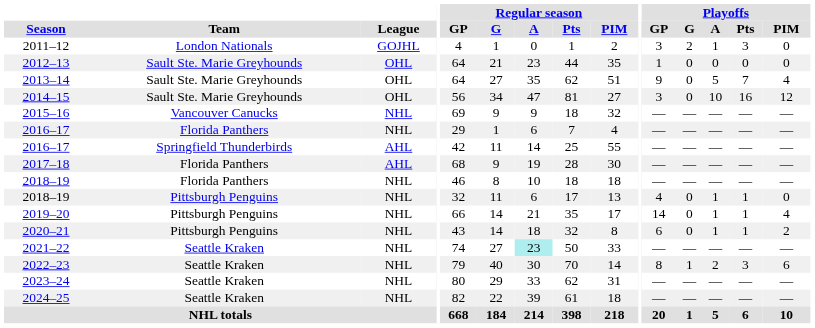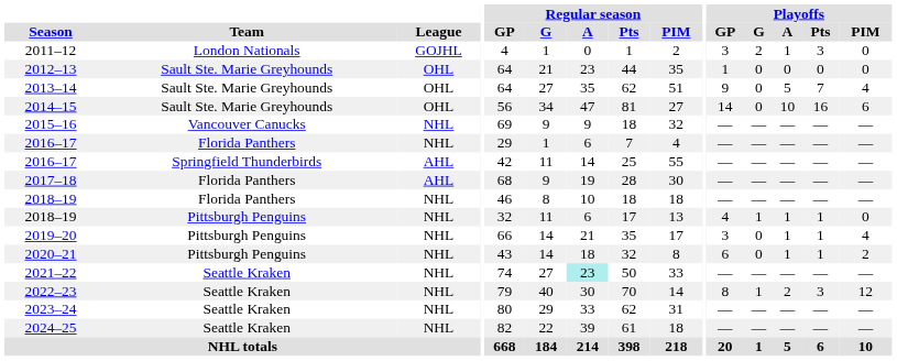 <table border="0" cellpadding="1" cellspacing="0" style="text-align:center; width:60em">
 <tr bgcolor="#e0e0e0">
 <th colspan="3" bgcolor="#ffffff"></th>
 <th rowspan="100" bgcolor="#ffffff"></th>
 <th colspan="5"><a href='#'>Regular season</a></th>
 <th rowspan="100" bgcolor="#ffffff"></th>
 <th colspan="5"><a href='#'>Playoffs</a></th>
 </tr>
 <tr bgcolor="#e0e0e0">
 <th><a href='#'>Season</a></th>
 <th>Team</th>
 <th>League</th>
 <th>GP</th>
 <th><a href='#'>G</a></th>
 <th><a href='#'>A</a></th>
 <th><a href='#'>Pts</a></th>
 <th><a href='#'>PIM</a></th>
 <th>GP</th>
 <th>G</th>
 <th>A</th>
 <th>Pts</th>
 <th>PIM</th>
 </tr>
 <tr>
 <td>2011–12</td>
 <td><a href='#'>London Nationals</a></td>
 <td><a href='#'>GOJHL</a></td>
 <td>4</td>
 <td>1</td>
 <td>0</td>
 <td>1</td>
 <td>2</td>
 <td>3</td>
 <td>2</td>
 <td>1</td>
 <td>3</td>
 <td>0</td>
 </tr>
 <tr bgcolor="#f0f0f0">
 <td><a href='#'>2012–13</a></td>
 <td><a href='#'>Sault Ste. Marie Greyhounds</a></td>
 <td><a href='#'>OHL</a></td>
 <td>64</td>
 <td>21</td>
 <td>23</td>
 <td>44</td>
 <td>35</td>
 <td>1</td>
 <td>0</td>
 <td>0</td>
 <td>0</td>
 <td>0</td>
 </tr>
 <tr>
 <td><a href='#'>2013–14</a></td>
 <td>Sault Ste. Marie Greyhounds</td>
 <td>OHL</td>
 <td>64</td>
 <td>27</td>
 <td>35</td>
 <td>62</td>
 <td>51</td>
 <td>9</td>
 <td>0</td>
 <td>5</td>
 <td>7</td>
 <td>4</td>
 </tr>
 <tr bgcolor="#f0f0f0">
 <td><a href='#'>2014–15</a></td>
 <td>Sault Ste. Marie Greyhounds</td>
 <td>OHL</td>
 <td>56</td>
 <td>34</td>
 <td>47</td>
 <td>81</td>
 <td>27</td>
-<td>3</td>
+<td>14</td>
 <td>0</td>
 <td>10</td>
 <td>16</td>
-<td>12</td>
+<td>6</td>
 </tr>
 <tr>
 <td><a href='#'>2015–16</a></td>
 <td><a href='#'>Vancouver Canucks</a></td>
 <td><a href='#'>NHL</a></td>
 <td>69</td>
 <td>9</td>
 <td>9</td>
 <td>18</td>
 <td>32</td>
 <td>—</td>
 <td>—</td>
 <td>—</td>
 <td>—</td>
 <td>—</td>
 </tr>
 <tr bgcolor="#f0f0f0">
 <td><a href='#'>2016–17</a></td>
 <td><a href='#'>Florida Panthers</a></td>
 <td>NHL</td>
 <td>29</td>
 <td>1</td>
 <td>6</td>
 <td>7</td>
 <td>4</td>
 <td>—</td>
 <td>—</td>
 <td>—</td>
 <td>—</td>
 <td>—</td>
 </tr>
 <tr>
 <td><a href='#'>2016–17</a></td>
 <td><a href='#'>Springfield Thunderbirds</a></td>
 <td><a href='#'>AHL</a></td>
 <td>42</td>
 <td>11</td>
 <td>14</td>
 <td>25</td>
 <td>55</td>
 <td>—</td>
 <td>—</td>
 <td>—</td>
 <td>—</td>
 <td>—</td>
 </tr>
 <tr bgcolor="#f0f0f0">
 <td><a href='#'>2017–18</a></td>
 <td>Florida Panthers</td>
 <td><a href='#'>AHL</a></td>
 <td>68</td>
 <td>9</td>
 <td>19</td>
 <td>28</td>
 <td>30</td>
 <td>—</td>
 <td>—</td>
 <td>—</td>
 <td>—</td>
 <td>—</td>
 </tr>
 <tr>
 <td><a href='#'>2018–19</a></td>
 <td>Florida Panthers</td>
 <td>NHL</td>
 <td>46</td>
 <td>8</td>
 <td>10</td>
 <td>18</td>
 <td>18</td>
 <td>—</td>
 <td>—</td>
 <td>—</td>
 <td>—</td>
 <td>—</td>
 </tr>
 <tr bgcolor="#f0f0f0">
 <td>2018–19</td>
 <td><a href='#'>Pittsburgh Penguins</a></td>
 <td>NHL</td>
 <td>32</td>
 <td>11</td>
 <td>6</td>
 <td>17</td>
 <td>13</td>
 <td>4</td>
-<td>0</td>
+<td>1</td>
 <td>1</td>
 <td>1</td>
 <td>0</td>
 </tr>
 <tr>
 <td><a href='#'>2019–20</a></td>
 <td>Pittsburgh Penguins</td>
 <td>NHL</td>
 <td>66</td>
 <td>14</td>
 <td>21</td>
 <td>35</td>
 <td>17</td>
-<td>14</td>
+<td>3</td>
 <td>0</td>
 <td>1</td>
 <td>1</td>
 <td>4</td>
 </tr>
 <tr bgcolor="#f0f0f0">
 <td><a href='#'>2020–21</a></td>
 <td>Pittsburgh Penguins</td>
 <td>NHL</td>
 <td>43</td>
 <td>14</td>
 <td>18</td>
 <td>32</td>
 <td>8</td>
 <td>6</td>
 <td>0</td>
 <td>1</td>
 <td>1</td>
 <td>2</td>
 </tr>
 <tr>
 <td><a href='#'>2021–22</a></td>
 <td><a href='#'>Seattle Kraken</a></td>
 <td>NHL</td>
 <td>74</td>
 <td>27</td>
 <td style="background: paleturquoise;">23</td>
 <td>50</td>
 <td>33</td>
 <td>—</td>
 <td>—</td>
 <td>—</td>
 <td>—</td>
 <td>—</td>
 </tr>
 <tr bgcolor="#f0f0f0">
 <td><a href='#'>2022–23</a></td>
 <td>Seattle Kraken</td>
 <td>NHL</td>
 <td>79</td>
 <td>40</td>
 <td>30</td>
 <td>70</td>
 <td>14</td>
 <td>8</td>
 <td>1</td>
 <td>2</td>
 <td>3</td>
-<td>6</td>
+<td>12</td>
 </tr>
 <tr>
 <td><a href='#'>2023–24</a></td>
 <td>Seattle Kraken</td>
 <td>NHL</td>
 <td>80</td>
 <td>29</td>
 <td>33</td>
 <td>62</td>
 <td>31</td>
 <td>—</td>
 <td>—</td>
 <td>—</td>
 <td>—</td>
 <td>—</td>
 </tr>
 <tr bgcolor="#f0f0f0">
 <td><a href='#'>2024–25</a></td>
 <td>Seattle Kraken</td>
 <td>NHL</td>
 <td>82</td>
 <td>22</td>
 <td>39</td>
 <td>61</td>
 <td>18</td>
 <td>—</td>
 <td>—</td>
 <td>—</td>
 <td>—</td>
 <td>—</td>
 </tr>
 <tr bgcolor="#e0e0e0">
 <th colspan="3">NHL totals</th>
 <th>668</th>
 <th>184</th>
 <th>214</th>
 <th>398</th>
 <th>218</th>
 <th>20</th>
 <th>1</th>
 <th>5</th>
 <th>6</th>
 <th>10</th>
 </tr>
 </table>
